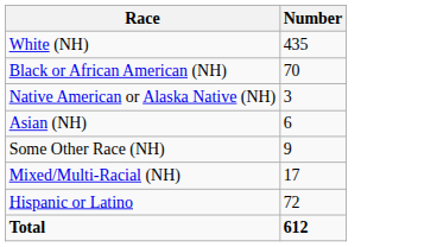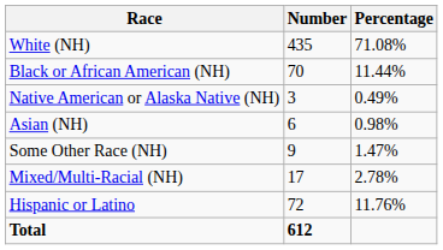 <table class="wikitable">
 <tr>
 <th>Race</th>
 <th>Number</th>
+<th>Percentage</th>
 </tr>
 <tr>
 <td><a href='#'>White</a> (NH)</td>
 <td>435</td>
+<td>71.08%</td>
 </tr>
 <tr>
 <td><a href='#'>Black or African American</a> (NH)</td>
 <td>70</td>
+<td>11.44%</td>
 </tr>
 <tr>
 <td><a href='#'>Native American</a> or <a href='#'>Alaska Native</a> (NH)</td>
 <td>3</td>
+<td>0.49%</td>
 </tr>
 <tr>
 <td><a href='#'>Asian</a> (NH)</td>
 <td>6</td>
+<td>0.98%</td>
 </tr>
 <tr>
 <td>Some Other Race (NH)</td>
 <td>9</td>
+<td>1.47%</td>
 </tr>
 <tr>
 <td><a href='#'>Mixed/Multi-Racial</a> (NH)</td>
 <td>17</td>
+<td>2.78%</td>
 </tr>
 <tr>
 <td><a href='#'>Hispanic or Latino</a></td>
 <td>72</td>
+<td>11.76%</td>
 </tr>
 <tr>
 <td><strong>Total</strong></td>
 <td><strong>612</strong></td>
+<td></td>
 </tr>
 </table>
